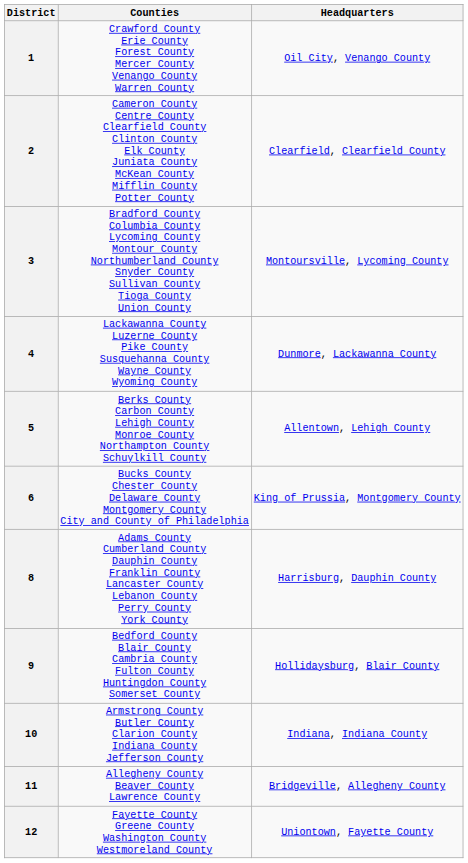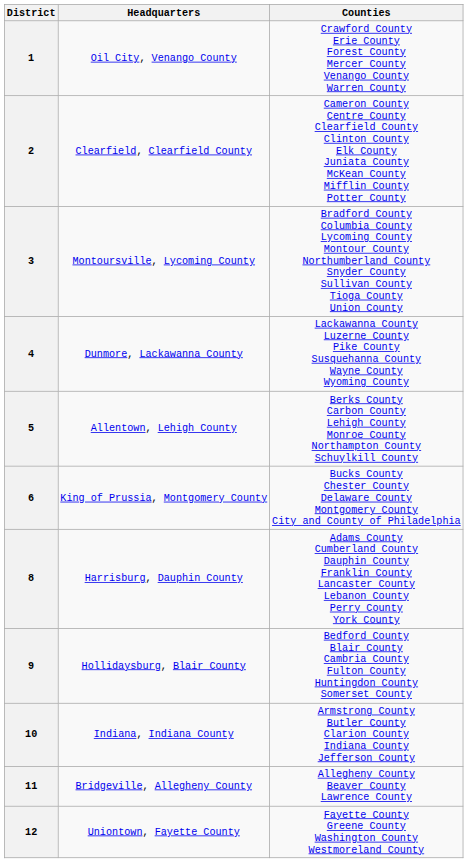 <table class="wikitable" style="text-align:center">
 <tr>
 <th>District</th>
+<th>Headquarters</th>
 <th>Counties</th>
-<th>Headquarters</th>
 </tr>
 <tr>
 <th>1</th>
+<td><a href='#'>Oil City</a>, <a href='#'>Venango County</a></td>
 <td><a href='#'>Crawford County</a><br><a href='#'>Erie County</a><br><a href='#'>Forest County</a> <br><a href='#'>Mercer County</a> <br><a href='#'>Venango County</a> <br><a href='#'>Warren County</a></td>
-<td><a href='#'>Oil City</a>, <a href='#'>Venango County</a></td>
 </tr>
 <tr>
 <th>2</th>
+<td><a href='#'>Clearfield</a>, <a href='#'>Clearfield County</a></td>
 <td><a href='#'>Cameron County</a><br><a href='#'>Centre County</a> <br><a href='#'>Clearfield County</a> <br><a href='#'>Clinton County</a> <br><a href='#'>Elk County</a> <br><a href='#'>Juniata County</a> <br><a href='#'>McKean County</a> <br><a href='#'>Mifflin County</a> <br><a href='#'>Potter County</a></td>
-<td><a href='#'>Clearfield</a>, <a href='#'>Clearfield County</a></td>
 </tr>
 <tr>
 <th>3</th>
+<td><a href='#'>Montoursville</a>, <a href='#'>Lycoming County</a></td>
 <td><a href='#'>Bradford County</a> <br><a href='#'>Columbia County</a><br><a href='#'>Lycoming County</a> <br><a href='#'>Montour County</a> <br><a href='#'>Northumberland County</a> <br><a href='#'>Snyder County</a> <br><a href='#'>Sullivan County</a> <br><a href='#'>Tioga County</a> <br><a href='#'>Union County</a></td>
-<td><a href='#'>Montoursville</a>, <a href='#'>Lycoming County</a></td>
 </tr>
 <tr>
 <th>4</th>
+<td><a href='#'>Dunmore</a>, <a href='#'>Lackawanna County</a></td>
 <td><a href='#'>Lackawanna County</a> <br><a href='#'>Luzerne County</a> <br><a href='#'>Pike County</a> <br><a href='#'>Susquehanna County</a> <br><a href='#'>Wayne County</a> <br><a href='#'>Wyoming County</a></td>
-<td><a href='#'>Dunmore</a>, <a href='#'>Lackawanna County</a></td>
 </tr>
 <tr>
 <th>5</th>
+<td><a href='#'>Allentown</a>, <a href='#'>Lehigh County</a></td>
 <td><a href='#'>Berks County</a> <br><a href='#'>Carbon County</a><br><a href='#'>Lehigh County</a> <br><a href='#'>Monroe County</a> <br><a href='#'>Northampton County</a> <br><a href='#'>Schuylkill County</a></td>
-<td><a href='#'>Allentown</a>, <a href='#'>Lehigh County</a></td>
 </tr>
 <tr>
 <th>6</th>
+<td><a href='#'>King of Prussia</a>, <a href='#'>Montgomery County</a></td>
 <td><a href='#'>Bucks County</a> <br><a href='#'>Chester County</a><br><a href='#'>Delaware County</a> <br><a href='#'>Montgomery County</a> <br><a href='#'>City and County of Philadelphia</a></td>
-<td><a href='#'>King of Prussia</a>, <a href='#'>Montgomery County</a></td>
 </tr>
 <tr>
 <th>8</th>
+<td><a href='#'>Harrisburg</a>, <a href='#'>Dauphin County</a></td>
 <td><a href='#'>Adams County</a> <br><a href='#'>Cumberland County</a><br><a href='#'>Dauphin County</a> <br><a href='#'>Franklin County</a> <br><a href='#'>Lancaster County</a> <br><a href='#'>Lebanon County</a> <br><a href='#'>Perry County</a> <br><a href='#'>York County</a></td>
-<td><a href='#'>Harrisburg</a>, <a href='#'>Dauphin County</a></td>
 </tr>
 <tr>
 <th>9</th>
+<td><a href='#'>Hollidaysburg</a>, <a href='#'>Blair County</a></td>
 <td><a href='#'>Bedford County</a><br><a href='#'>Blair County</a> <br><a href='#'>Cambria County</a> <br><a href='#'>Fulton County</a> <br><a href='#'>Huntingdon County</a> <br><a href='#'>Somerset County</a></td>
-<td><a href='#'>Hollidaysburg</a>, <a href='#'>Blair County</a></td>
 </tr>
 <tr>
 <th>10</th>
+<td><a href='#'>Indiana</a>, <a href='#'>Indiana County</a></td>
 <td><a href='#'>Armstrong County</a><br><a href='#'>Butler County</a> <br><a href='#'>Clarion County</a> <br><a href='#'>Indiana County</a> <br><a href='#'>Jefferson County</a></td>
-<td><a href='#'>Indiana</a>, <a href='#'>Indiana County</a></td>
 </tr>
 <tr>
 <th>11</th>
+<td><a href='#'>Bridgeville</a>, <a href='#'>Allegheny County</a></td>
 <td><a href='#'>Allegheny County</a><br><a href='#'>Beaver County</a> <br><a href='#'>Lawrence County</a></td>
-<td><a href='#'>Bridgeville</a>, <a href='#'>Allegheny County</a></td>
 </tr>
 <tr>
 <th>12</th>
+<td><a href='#'>Uniontown</a>, <a href='#'>Fayette County</a></td>
 <td><a href='#'>Fayette County</a><br><a href='#'>Greene County</a><br><a href='#'>Washington County</a> <br><a href='#'>Westmoreland County</a></td>
-<td><a href='#'>Uniontown</a>, <a href='#'>Fayette County</a></td>
 </tr>
 </table>
